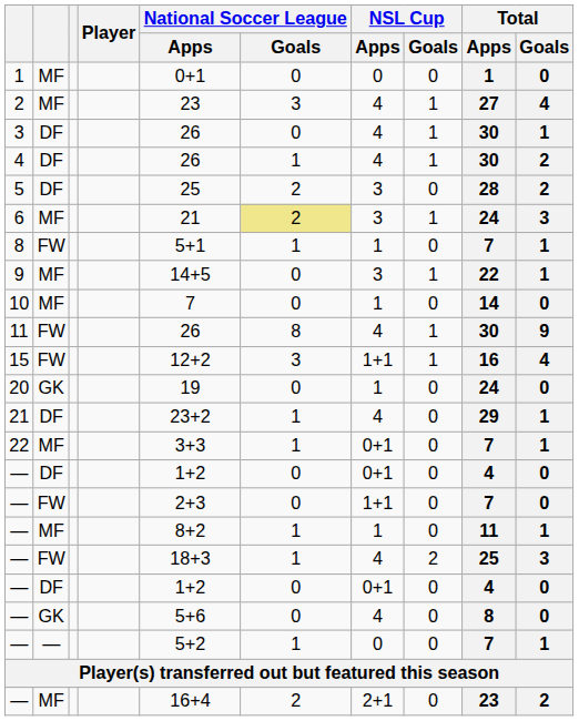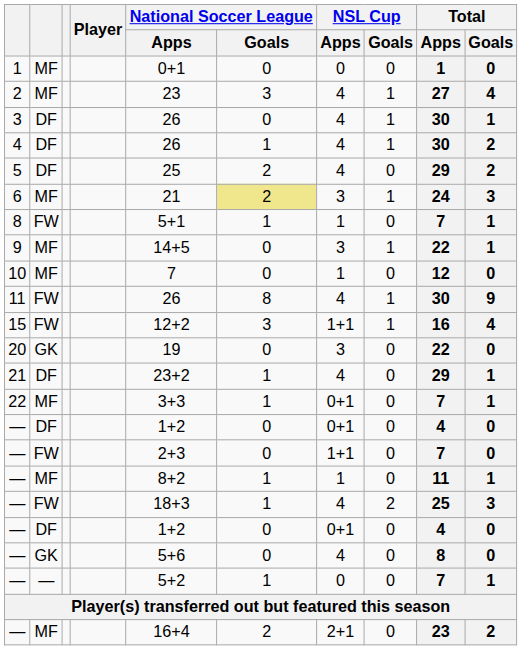 <table class="wikitable sortable" style="text-align:center">
 <tr>
 <th rowspan="2"></th>
 <th rowspan="2"></th>
 <th rowspan="2"></th>
 <th rowspan="2">Player</th>
 <th colspan="2"><a href='#'>National Soccer League</a></th>
 <th colspan="2"><a href='#'>NSL Cup</a></th>
 <th colspan="2">Total</th>
 </tr>
 <tr>
 <th>Apps</th>
 <th>Goals</th>
 <th>Apps</th>
 <th>Goals</th>
 <th>Apps</th>
 <th>Goals</th>
 </tr>
 <tr>
 <td>1</td>
 <td>MF</td>
 <td></td>
 <td align="left"><br></td>
 <td>0+1</td>
 <td>0<br></td>
 <td>0</td>
 <td>0<br></td>
 <th>1</th>
 <th>0</th>
 </tr>
 <tr>
 <td>2</td>
 <td>MF</td>
 <td></td>
 <td align="left"><br></td>
 <td>23</td>
 <td>3<br></td>
 <td>4</td>
 <td>1<br></td>
 <th>27</th>
 <th>4</th>
 </tr>
 <tr>
 <td>3</td>
 <td>DF</td>
 <td></td>
 <td align="left"><br></td>
 <td>26</td>
 <td>0<br></td>
 <td>4</td>
 <td>1<br></td>
 <th>30</th>
 <th>1</th>
 </tr>
 <tr>
 <td>4</td>
 <td>DF</td>
 <td></td>
 <td align="left"><br></td>
 <td>26</td>
 <td>1<br></td>
 <td>4</td>
 <td>1<br></td>
 <th>30</th>
 <th>2</th>
 </tr>
 <tr>
 <td>5</td>
 <td>DF</td>
 <td></td>
 <td align="left"><br></td>
 <td>25</td>
 <td>2<br></td>
-<td>3</td>
+<td>4</td>
 <td>0<br></td>
-<th>28</th>
+<th>29</th>
 <th>2</th>
 </tr>
 <tr>
 <td>6</td>
 <td>MF</td>
 <td></td>
 <td align="left"><br></td>
 <td>21</td>
 <td style="background: khaki;">2<br></td>
 <td>3</td>
 <td>1<br></td>
 <th>24</th>
 <th>3</th>
 </tr>
 <tr>
 <td>8</td>
 <td>FW</td>
 <td></td>
 <td align="left"><br></td>
 <td>5+1</td>
 <td>1<br></td>
 <td>1</td>
 <td>0<br></td>
 <th>7</th>
 <th>1</th>
 </tr>
 <tr>
 <td>9</td>
 <td>MF</td>
 <td></td>
 <td align="left"><br></td>
 <td>14+5</td>
 <td>0<br></td>
 <td>3</td>
 <td>1<br></td>
 <th>22</th>
 <th>1</th>
 </tr>
 <tr>
 <td>10</td>
 <td>MF</td>
 <td></td>
 <td align="left"><br></td>
 <td>7</td>
 <td>0<br></td>
 <td>1</td>
 <td>0<br></td>
-<th>14</th>
+<th>12</th>
 <th>0</th>
 </tr>
 <tr>
 <td>11</td>
 <td>FW</td>
 <td></td>
 <td align="left"><br></td>
 <td>26</td>
 <td>8<br></td>
 <td>4</td>
 <td>1<br></td>
 <th>30</th>
 <th>9</th>
 </tr>
 <tr>
 <td>15</td>
 <td>FW</td>
 <td></td>
 <td align="left"><br></td>
 <td>12+2</td>
 <td>3<br></td>
 <td>1+1</td>
 <td>1<br></td>
 <th>16</th>
 <th>4</th>
 </tr>
 <tr>
 <td>20</td>
 <td>GK</td>
 <td></td>
 <td align="left"><br></td>
 <td>19</td>
 <td>0<br></td>
-<td>1</td>
+<td>3</td>
 <td>0<br></td>
-<th>24</th>
+<th>22</th>
 <th>0</th>
 </tr>
 <tr>
 <td>21</td>
 <td>DF</td>
 <td></td>
 <td align="left"><br></td>
 <td>23+2</td>
 <td>1<br></td>
 <td>4</td>
 <td>0<br></td>
 <th>29</th>
 <th>1</th>
 </tr>
 <tr>
 <td>22</td>
 <td>MF</td>
 <td></td>
 <td align="left"><br></td>
 <td>3+3</td>
 <td>1<br></td>
 <td>0+1</td>
 <td>0<br></td>
 <th>7</th>
 <th>1</th>
 </tr>
 <tr>
 <td>—</td>
 <td>DF</td>
 <td></td>
 <td align="left"><br></td>
 <td>1+2</td>
 <td>0<br></td>
 <td>0+1</td>
 <td>0<br></td>
 <th>4</th>
 <th>0</th>
 </tr>
 <tr>
 <td>—</td>
 <td>FW</td>
 <td></td>
 <td align="left"><br></td>
 <td>2+3</td>
 <td>0<br></td>
 <td>1+1</td>
 <td>0<br></td>
 <th>7</th>
 <th>0</th>
 </tr>
 <tr>
 <td>—</td>
 <td>MF</td>
 <td></td>
 <td align="left"><br></td>
 <td>8+2</td>
 <td>1<br></td>
 <td>1</td>
 <td>0<br></td>
 <th>11</th>
 <th>1</th>
 </tr>
 <tr>
 <td>—</td>
 <td>FW</td>
 <td></td>
 <td align="left"><br></td>
 <td>18+3</td>
 <td>1<br></td>
 <td>4</td>
 <td>2<br></td>
 <th>25</th>
 <th>3</th>
 </tr>
 <tr>
 <td>—</td>
 <td>DF</td>
 <td></td>
 <td align="left"><br></td>
 <td>1+2</td>
 <td>0<br></td>
 <td>0+1</td>
 <td>0<br></td>
 <th>4</th>
 <th>0</th>
 </tr>
 <tr>
 <td>—</td>
 <td>GK</td>
 <td></td>
 <td align="left"><br></td>
 <td>5+6</td>
 <td>0<br></td>
 <td>4</td>
 <td>0<br></td>
 <th>8</th>
 <th>0</th>
 </tr>
 <tr>
 <td>—</td>
 <td>—</td>
 <td></td>
 <td align="left"><br></td>
 <td>5+2</td>
 <td>1<br></td>
 <td>0</td>
 <td>0<br></td>
 <th>7</th>
 <th>1</th>
 </tr>
 <tr>
 <th colspan="10">Player(s) transferred out but featured this season</th>
 </tr>
 <tr>
 <td>—</td>
 <td>MF</td>
 <td></td>
 <td align="left"><br></td>
 <td>16+4</td>
 <td>2<br></td>
 <td>2+1</td>
 <td>0<br></td>
 <th>23</th>
 <th>2</th>
 </tr>
 </table>
